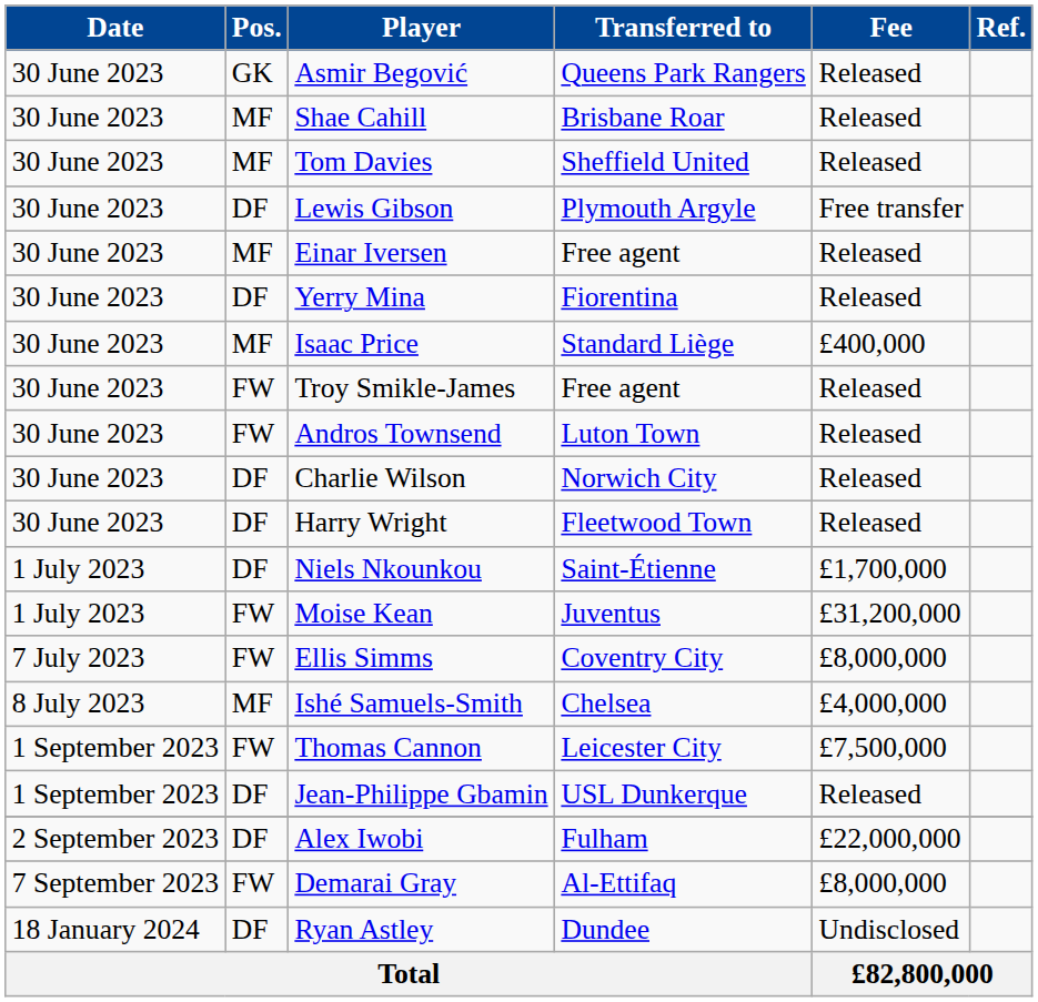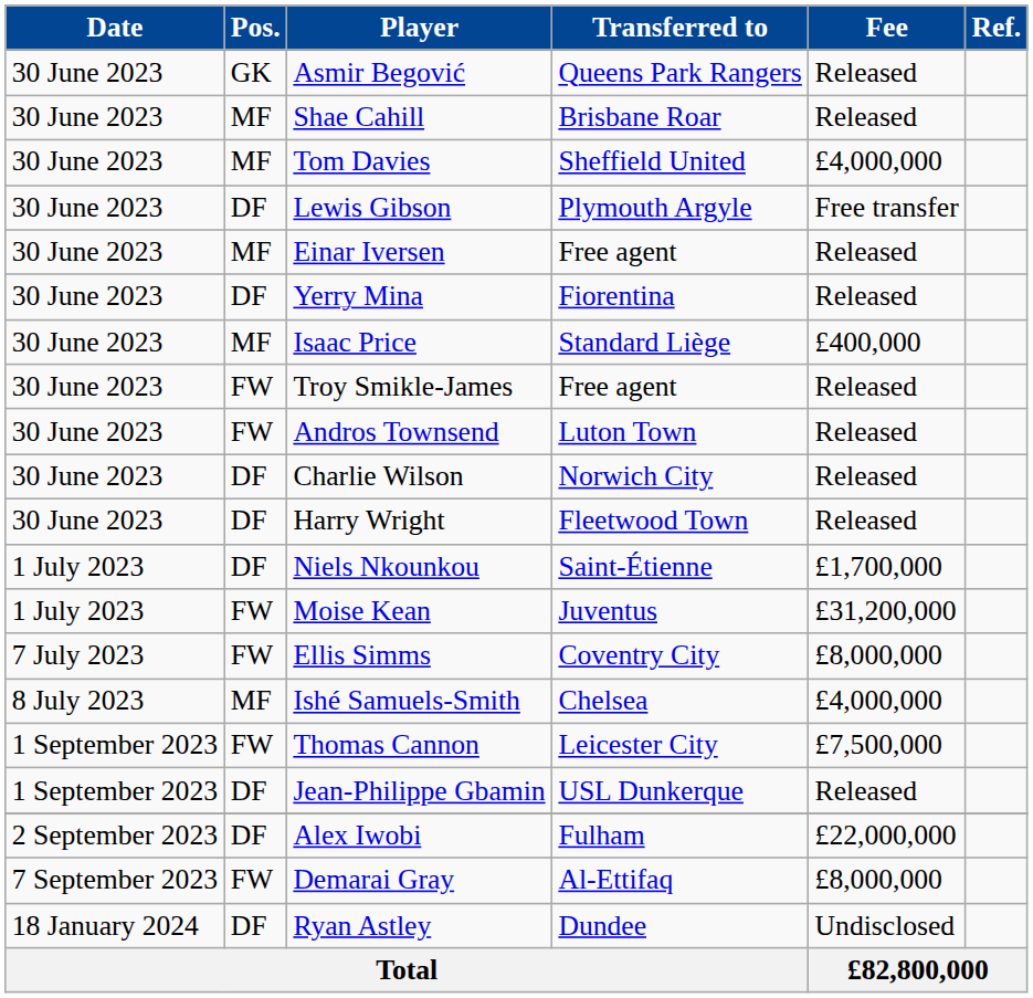 <table class="wikitable plainrowheaders sortable">
 <tr>
 <th style="background:#014593; color:white;">Date</th>
 <th style="background:#014593; color:white;">Pos.</th>
 <th style="background:#014593; color:white;">Player</th>
 <th style="background:#014593; color:white;">Transferred to</th>
 <th style="background:#014593; color:white;">Fee</th>
 <th style="background:#014593; color:white;">Ref.</th>
 </tr>
 <tr>
 <td>30 June 2023</td>
 <td>GK</td>
 <td> <a href='#'>Asmir Begović</a></td>
 <td> <a href='#'>Queens Park Rangers</a></td>
 <td>Released</td>
 <td></td>
 </tr>
 <tr>
 <td>30 June 2023</td>
 <td>MF</td>
 <td> <a href='#'>Shae Cahill</a></td>
 <td> <a href='#'>Brisbane Roar</a></td>
 <td>Released</td>
 <td></td>
 </tr>
 <tr>
 <td>30 June 2023</td>
 <td>MF</td>
 <td> <a href='#'>Tom Davies</a></td>
 <td> <a href='#'>Sheffield United</a></td>
-<td>Released</td>
+<td>£4,000,000</td>
 <td></td>
 </tr>
 <tr>
 <td>30 June 2023</td>
 <td>DF</td>
 <td> <a href='#'>Lewis Gibson</a></td>
 <td> <a href='#'>Plymouth Argyle</a></td>
 <td>Free transfer</td>
 <td></td>
 </tr>
 <tr>
 <td>30 June 2023</td>
 <td>MF</td>
 <td> <a href='#'>Einar Iversen</a></td>
 <td>Free agent</td>
 <td>Released</td>
 <td></td>
 </tr>
 <tr>
 <td>30 June 2023</td>
 <td>DF</td>
 <td> <a href='#'>Yerry Mina</a></td>
 <td> <a href='#'>Fiorentina</a></td>
 <td>Released</td>
 <td></td>
 </tr>
 <tr>
 <td>30 June 2023</td>
 <td>MF</td>
 <td> <a href='#'>Isaac Price</a></td>
 <td>  <a href='#'>Standard Liège</a></td>
 <td>£400,000</td>
 <td></td>
 </tr>
 <tr>
 <td>30 June 2023</td>
 <td>FW</td>
 <td> Troy Smikle-James</td>
 <td>Free agent</td>
 <td>Released</td>
 <td></td>
 </tr>
 <tr>
 <td>30 June 2023</td>
 <td>FW</td>
 <td> <a href='#'>Andros Townsend</a></td>
 <td> <a href='#'>Luton Town</a></td>
 <td>Released</td>
 <td></td>
 </tr>
 <tr>
 <td>30 June 2023</td>
 <td>DF</td>
 <td> Charlie Wilson</td>
 <td> <a href='#'>Norwich City</a></td>
 <td>Released</td>
 <td></td>
 </tr>
 <tr>
 <td>30 June 2023</td>
 <td>DF</td>
 <td> Harry Wright</td>
 <td> <a href='#'>Fleetwood Town</a></td>
 <td>Released</td>
 <td></td>
 </tr>
 <tr>
 <td>1 July 2023</td>
 <td>DF</td>
 <td> <a href='#'>Niels Nkounkou</a></td>
 <td> <a href='#'>Saint-Étienne</a></td>
 <td>£1,700,000</td>
 <td></td>
 </tr>
 <tr>
 <td>1 July 2023</td>
 <td>FW</td>
 <td> <a href='#'>Moise Kean</a></td>
 <td>  <a href='#'>Juventus</a></td>
 <td>£31,200,000</td>
 <td></td>
 </tr>
 <tr>
 <td>7 July 2023</td>
 <td>FW</td>
 <td> <a href='#'>Ellis Simms</a></td>
 <td>  <a href='#'>Coventry City</a></td>
 <td>£8,000,000</td>
 <td></td>
 </tr>
 <tr>
 <td>8 July 2023</td>
 <td>MF</td>
 <td> <a href='#'>Ishé Samuels-Smith</a></td>
 <td> <a href='#'>Chelsea</a></td>
 <td>£4,000,000</td>
 <td></td>
 </tr>
 <tr>
 <td>1 September 2023</td>
 <td>FW</td>
 <td> <a href='#'>Thomas Cannon</a></td>
 <td> <a href='#'> Leicester City</a></td>
 <td>£7,500,000</td>
 <td></td>
 </tr>
 <tr>
 <td>1 September 2023</td>
 <td>DF</td>
 <td> <a href='#'>Jean-Philippe Gbamin</a></td>
 <td> <a href='#'>USL Dunkerque</a></td>
 <td>Released</td>
 <td></td>
 </tr>
 <tr || Mutual consent || >
 </tr>
 <tr>
 <td>2 September 2023</td>
 <td>DF</td>
 <td> <a href='#'>Alex Iwobi</a></td>
 <td> <a href='#'>Fulham</a></td>
 <td>£22,000,000</td>
 <td></td>
 </tr>
 <tr>
 <td>7 September 2023</td>
 <td>FW</td>
 <td> <a href='#'>Demarai Gray</a></td>
 <td> <a href='#'>Al-Ettifaq</a></td>
 <td>£8,000,000</td>
 <td></td>
 </tr>
 <tr>
 <td>18 January 2024</td>
 <td>DF</td>
 <td> <a href='#'>Ryan Astley</a></td>
 <td> <a href='#'>Dundee</a></td>
 <td>Undisclosed</td>
 <td></td>
 </tr>
 <tr>
 <th colspan="4">Total</th>
 <th colspan="3">£82,800,000</th>
 </tr>
 </table>
